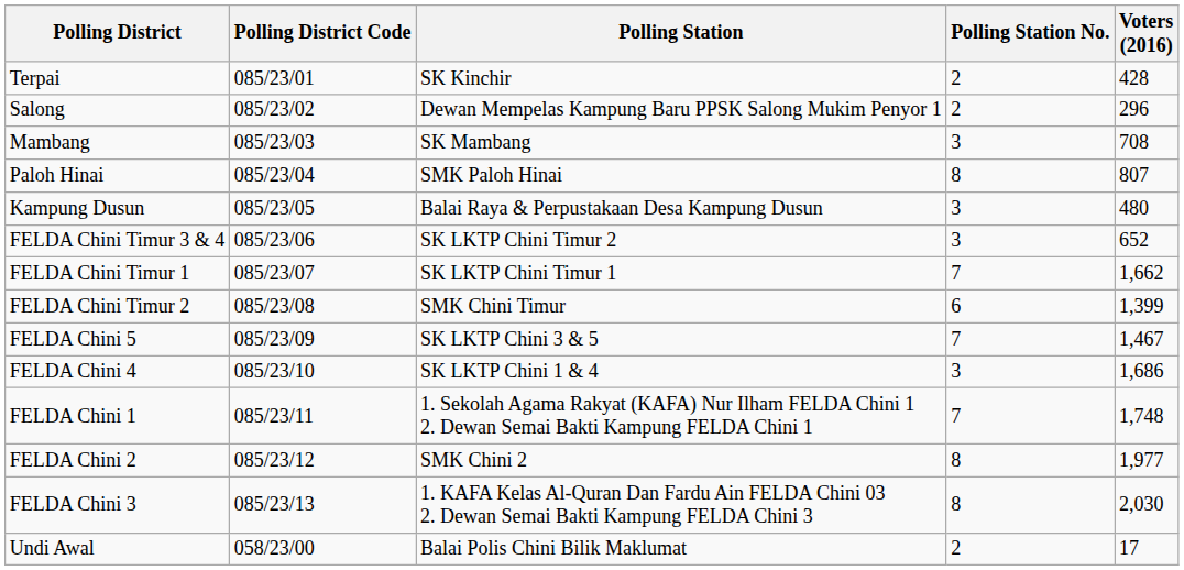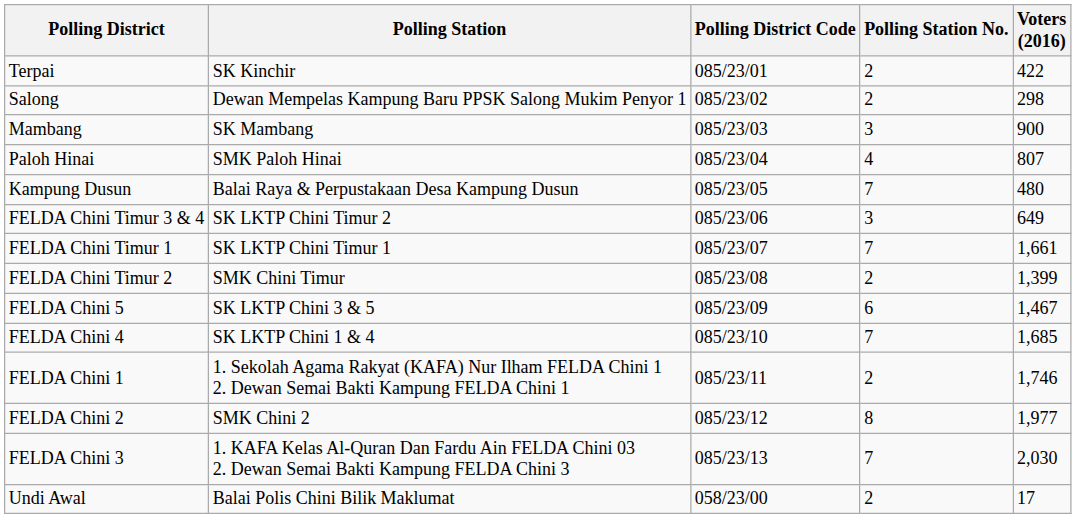 <table class="wikitable sortable mw-collapsible" style="white-space:nowrap;font-size:90%">
 <tr>
 <th>Polling District</th>
+<th>Polling Station</th>
 <th>Polling District Code</th>
-<th>Polling Station</th>
 <th>Polling Station No.</th>
 <th>Voters<br> (2016)</th>
 </tr>
 <tr>
 <td bgcolor=>Terpai</td>
+<td>SK Kinchir</td>
 <td>085/23/01</td>
-<td>SK Kinchir</td>
 <td>2</td>
-<td>428</td>
+<td>422</td>
 </tr>
 <tr>
 <td bgcolor=>Salong</td>
+<td>Dewan Mempelas Kampung Baru PPSK Salong Mukim Penyor 1</td>
 <td>085/23/02</td>
-<td>Dewan Mempelas Kampung Baru PPSK Salong Mukim Penyor 1</td>
 <td>2</td>
-<td>296</td>
+<td>298</td>
 </tr>
 <tr>
 <td bgcolor=>Mambang</td>
+<td>SK Mambang</td>
 <td>085/23/03</td>
-<td>SK Mambang</td>
 <td>3</td>
-<td>708</td>
+<td>900</td>
 </tr>
 <tr>
 <td bgcolor=>Paloh Hinai</td>
+<td>SMK Paloh Hinai</td>
 <td>085/23/04</td>
-<td>SMK Paloh Hinai</td>
-<td>8</td>
+<td>4</td>
 <td>807</td>
 </tr>
 <tr>
 <td bgcolor=>Kampung Dusun</td>
+<td>Balai Raya & Perpustakaan Desa Kampung Dusun</td>
 <td>085/23/05</td>
-<td>Balai Raya & Perpustakaan Desa Kampung Dusun</td>
-<td>3</td>
+<td>7</td>
 <td>480</td>
 </tr>
 <tr>
 <td bgcolor=>FELDA Chini Timur 3 & 4</td>
+<td>SK LKTP Chini Timur 2</td>
 <td>085/23/06</td>
-<td>SK LKTP Chini Timur 2</td>
 <td>3</td>
-<td>652</td>
+<td>649</td>
 </tr>
 <tr>
 <td bgcolor=>FELDA Chini Timur 1</td>
+<td>SK LKTP Chini Timur 1</td>
 <td>085/23/07</td>
-<td>SK LKTP Chini Timur 1</td>
 <td>7</td>
-<td>1,662</td>
+<td>1,661</td>
 </tr>
 <tr>
 <td bgcolor=>FELDA Chini Timur 2</td>
+<td>SMK Chini Timur</td>
 <td>085/23/08</td>
-<td>SMK Chini Timur</td>
-<td>6</td>
+<td>2</td>
 <td>1,399</td>
 </tr>
 <tr>
 <td bgcolor=>FELDA Chini 5</td>
+<td>SK LKTP Chini 3 & 5</td>
 <td>085/23/09</td>
-<td>SK LKTP Chini 3 & 5</td>
-<td>7</td>
+<td>6</td>
 <td>1,467</td>
 </tr>
 <tr>
 <td bgcolor=>FELDA Chini 4</td>
+<td>SK LKTP Chini 1 & 4</td>
 <td>085/23/10</td>
-<td>SK LKTP Chini 1 & 4</td>
-<td>3</td>
-<td>1,686</td>
+<td>7</td>
+<td>1,685</td>
 </tr>
 <tr>
 <td bgcolor=>FELDA Chini 1</td>
+<td>1. Sekolah Agama Rakyat (KAFA) Nur Ilham FELDA Chini 1<br>2. Dewan Semai Bakti Kampung FELDA Chini 1</td>
 <td>085/23/11</td>
-<td>1. Sekolah Agama Rakyat (KAFA) Nur Ilham FELDA Chini 1<br>2. Dewan Semai Bakti Kampung FELDA Chini 1</td>
-<td>7</td>
-<td>1,748</td>
+<td>2</td>
+<td>1,746</td>
 </tr>
 <tr>
 <td bgcolor=>FELDA Chini 2</td>
+<td>SMK Chini 2</td>
 <td>085/23/12</td>
-<td>SMK Chini 2</td>
 <td>8</td>
 <td>1,977</td>
 </tr>
 <tr>
 <td bgcolor=>FELDA Chini 3</td>
+<td>1. KAFA Kelas Al-Quran Dan Fardu Ain FELDA Chini 03<br>2. Dewan Semai Bakti Kampung FELDA Chini 3</td>
 <td>085/23/13</td>
-<td>1. KAFA Kelas Al-Quran Dan Fardu Ain FELDA Chini 03<br>2. Dewan Semai Bakti Kampung FELDA Chini 3</td>
-<td>8</td>
+<td>7</td>
 <td>2,030</td>
 </tr>
 <tr>
 <td bgcolor=>Undi Awal</td>
+<td>Balai Polis Chini Bilik Maklumat</td>
 <td>058/23/00</td>
-<td>Balai Polis Chini Bilik Maklumat</td>
 <td>2</td>
 <td>17</td>
 </tr>
 </table>
